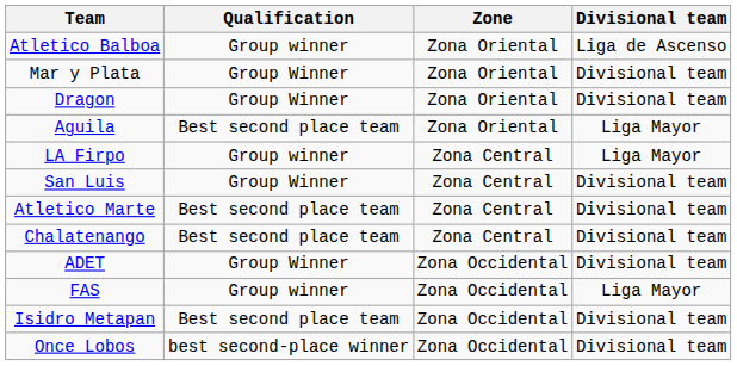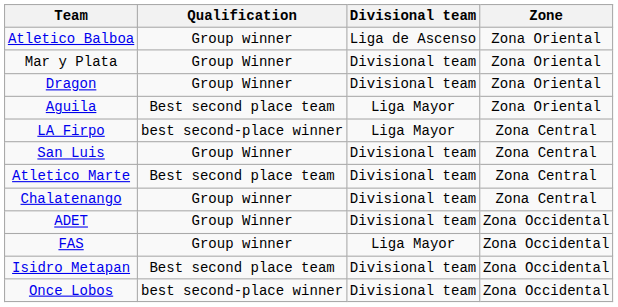 <table class="wikitable sortable" style="text-align:center">
 <tr>
 <th>Team</th>
 <th>Qualification</th>
+<th>Divisional team</th>
 <th>Zone</th>
-<th>Divisional team</th>
 </tr>
 <tr>
 <td><a href='#'>Atletico Balboa</a></td>
 <td>Group winner</td>
+<td>Liga de Ascenso</td>
 <td>Zona Oriental</td>
-<td>Liga de Ascenso</td>
 </tr>
 <tr>
 <td>Mar y Plata</td>
 <td>Group Winner</td>
+<td>Divisional team</td>
 <td>Zona Oriental</td>
-<td>Divisional team</td>
 </tr>
 <tr>
 <td><a href='#'>Dragon</a></td>
 <td>Group Winner</td>
+<td>Divisional team</td>
 <td>Zona Oriental</td>
-<td>Divisional team</td>
 </tr>
 <tr>
 <td><a href='#'>Aguila</a></td>
 <td>Best second place team</td>
+<td>Liga Mayor</td>
 <td>Zona Oriental</td>
-<td>Liga Mayor</td>
 </tr>
 <tr>
 <td><a href='#'>LA Firpo</a></td>
-<td>Group winner</td>
+<td>best second-place winner</td>
+<td>Liga Mayor</td>
 <td>Zona Central</td>
-<td>Liga Mayor</td>
 </tr>
 <tr>
 <td><a href='#'>San Luis</a></td>
 <td>Group Winner</td>
+<td>Divisional team</td>
 <td>Zona Central</td>
-<td>Divisional team</td>
 </tr>
 <tr>
 <td><a href='#'>Atletico Marte</a></td>
 <td>Best second place team</td>
+<td>Divisional team</td>
 <td>Zona Central</td>
-<td>Divisional team</td>
 </tr>
 <tr>
 <td><a href='#'>Chalatenango</a></td>
-<td>Best second place team</td>
+<td>Group winner</td>
+<td>Divisional team</td>
 <td>Zona Central</td>
-<td>Divisional team</td>
 </tr>
 <tr>
 <td><a href='#'>ADET</a></td>
 <td>Group Winner</td>
+<td>Divisional team</td>
 <td>Zona Occidental</td>
-<td>Divisional team</td>
 </tr>
 <tr>
 <td><a href='#'>FAS</a></td>
 <td>Group winner</td>
+<td>Liga Mayor</td>
 <td>Zona Occidental</td>
-<td>Liga Mayor</td>
 </tr>
 <tr>
 <td><a href='#'>Isidro Metapan</a></td>
 <td>Best second place team</td>
+<td>Divisional team</td>
 <td>Zona Occidental</td>
-<td>Divisional team</td>
 </tr>
 <tr>
 <td><a href='#'>Once Lobos</a></td>
 <td>best second-place winner</td>
+<td>Divisional team</td>
 <td>Zona Occidental</td>
-<td>Divisional team</td>
 </tr>
 </table>
